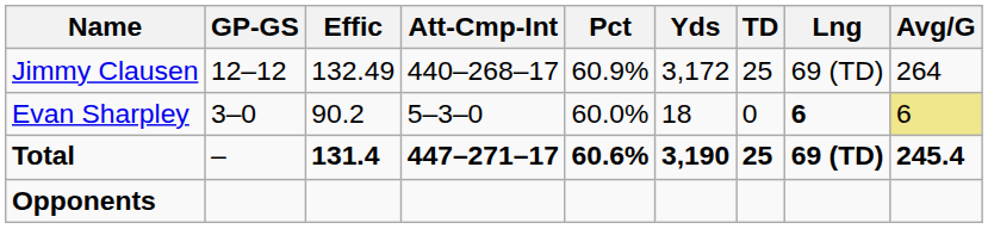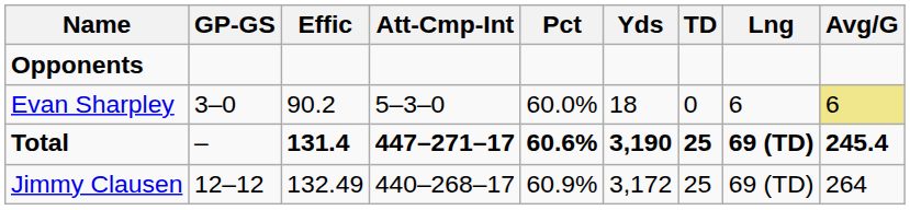 <table class="wikitable" style="white-space:nowrap;">
 <tr>
 <th>Name</th>
 <th>GP-GS</th>
 <th>Effic</th>
 <th>Att-Cmp-Int</th>
 <th>Pct</th>
 <th>Yds</th>
 <th>TD</th>
 <th>Lng</th>
 <th>Avg/G</th>
 </tr>
 <tr>
-<td><a href='#'>Jimmy Clausen</a></td>
-<td>12–12</td>
-<td>132.49</td>
-<td>440–268–17</td>
-<td>60.9%</td>
-<td>3,172</td>
-<td>25</td>
-<td>69 (TD)</td>
-<td>264</td>
+<td><strong>Opponents</strong></td>
+<td> </td>
+<td> </td>
+<td> </td>
+<td> </td>
+<td> </td>
+<td> </td>
+<td> </td>
+<td> </td>
 </tr>
 <tr>
 <td><a href='#'>Evan Sharpley</a></td>
 <td>3–0</td>
 <td>90.2</td>
 <td>5–3–0</td>
 <td>60.0%</td>
 <td>18</td>
 <td>0</td>
-<td><strong>6</strong></td>
+<td>6</td>
 <td style="background: khaki;">6</td>
 </tr>
 <tr>
 <td><strong>Total</strong></td>
 <td>–</td>
 <td><strong>131.4</strong></td>
 <td><strong>447–271–17</strong></td>
 <td><strong>60.6%</strong></td>
 <td><strong>3,190</strong></td>
 <td><strong>25</strong></td>
 <td><strong>69 (TD)</strong></td>
 <td><strong>245.4</strong></td>
 </tr>
 <tr>
-<td><strong>Opponents</strong></td>
-<td> </td>
-<td> </td>
-<td> </td>
-<td> </td>
-<td> </td>
-<td> </td>
-<td> </td>
-<td> </td>
+<td><a href='#'>Jimmy Clausen</a></td>
+<td>12–12</td>
+<td>132.49</td>
+<td>440–268–17</td>
+<td>60.9%</td>
+<td>3,172</td>
+<td>25</td>
+<td>69 (TD)</td>
+<td>264</td>
 </tr>
 </table>
